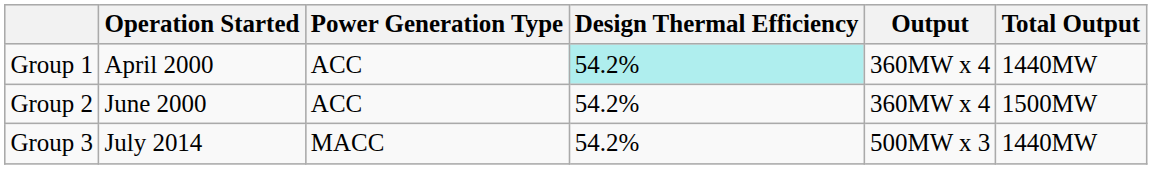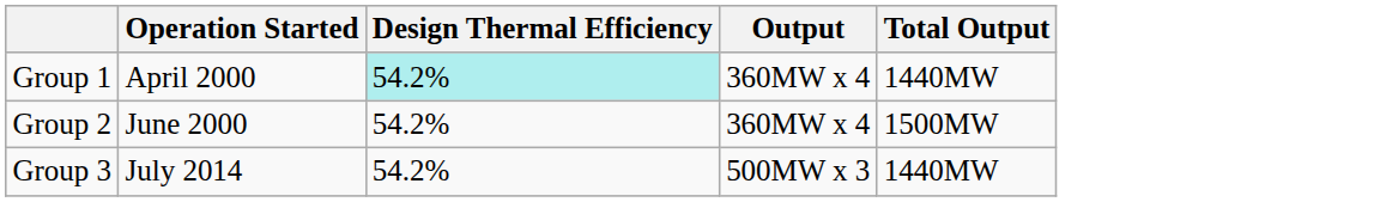 <table class="wikitable">
 <tr>
 <th></th>
 <th>Operation Started</th>
-<th>Power Generation Type</th>
 <th>Design Thermal Efficiency</th>
 <th>Output</th>
 <th>Total Output</th>
 </tr>
 <tr>
 <td>Group 1</td>
 <td>April 2000</td>
-<td>ACC</td>
 <td style="background: paleturquoise;">54.2%</td>
 <td>360MW x 4</td>
 <td>1440MW</td>
 </tr>
 <tr>
 <td>Group 2</td>
 <td>June 2000</td>
-<td>ACC</td>
 <td>54.2%</td>
 <td>360MW x 4</td>
 <td>1500MW</td>
 </tr>
 <tr>
 <td>Group 3</td>
 <td>July 2014</td>
-<td>MACC</td>
 <td>54.2%</td>
 <td>500MW x 3</td>
 <td>1440MW</td>
 </tr>
 </table>
